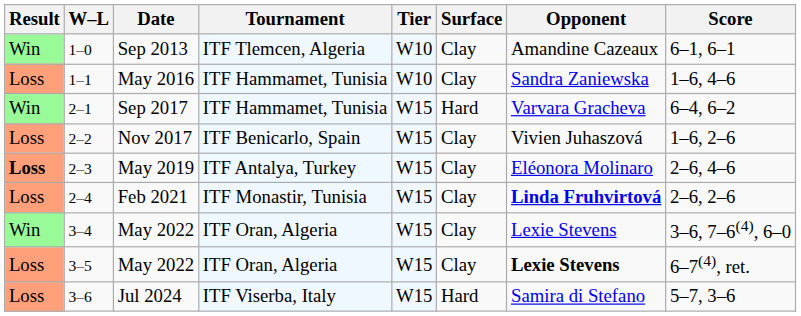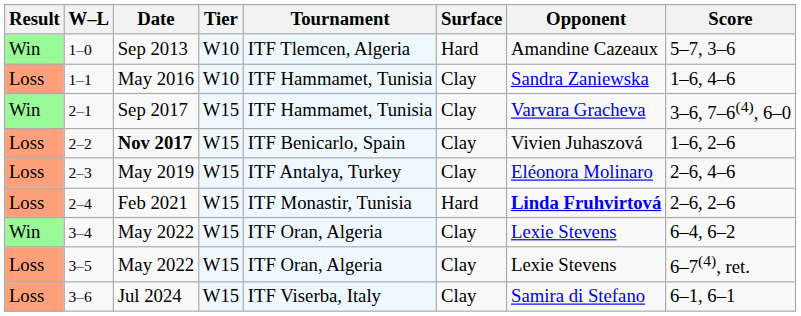 <table class="sortable wikitable">
 <tr>
 <th>Result</th>
 <th class="unsortable">W–L</th>
 <th>Date</th>
+<th>Tier</th>
 <th>Tournament</th>
-<th>Tier</th>
 <th>Surface</th>
 <th>Opponent</th>
 <th class="unsortable">Score</th>
 </tr>
 <tr>
 <td style="background:#98fb98;">Win</td>
 <td><small>1–0</small></td>
 <td>Sep 2013</td>
+<td style="background:#f0f8ff;">W10</td>
 <td style="background:#f0f8ff;">ITF Tlemcen, Algeria</td>
-<td style="background:#f0f8ff;">W10</td>
-<td>Clay</td>
+<td>Hard</td>
 <td> Amandine Cazeaux</td>
-<td>6–1, 6–1</td>
+<td>5–7, 3–6</td>
 </tr>
 <tr>
 <td style="background:#ffa07a;">Loss</td>
 <td><small>1–1</small></td>
 <td>May 2016</td>
+<td style="background:#f0f8ff;">W10</td>
 <td style="background:#f0f8ff;">ITF Hammamet, Tunisia</td>
-<td style="background:#f0f8ff;">W10</td>
 <td>Clay</td>
 <td> <a href='#'>Sandra Zaniewska</a></td>
 <td>1–6, 4–6</td>
 </tr>
 <tr>
 <td style="background:#98fb98;">Win</td>
 <td><small>2–1</small></td>
 <td>Sep 2017</td>
+<td style="background:#f0f8ff;">W15</td>
 <td style="background:#f0f8ff;">ITF Hammamet, Tunisia</td>
-<td style="background:#f0f8ff;">W15</td>
-<td>Hard</td>
+<td>Clay</td>
 <td> <a href='#'>Varvara Gracheva</a></td>
-<td>6–4, 6–2</td>
+<td>3–6, 7–6<sup>(4)</sup>, 6–0</td>
 </tr>
 <tr>
 <td style="background:#ffa07a;">Loss</td>
 <td><small>2–2</small></td>
-<td>Nov 2017</td>
+<td><strong>Nov 2017</strong></td>
+<td style="background:#f0f8ff;">W15</td>
 <td style="background:#f0f8ff;">ITF Benicarlo, Spain</td>
-<td style="background:#f0f8ff;">W15</td>
 <td>Clay</td>
 <td> Vivien Juhaszová</td>
 <td>1–6, 2–6</td>
 </tr>
 <tr>
-<td style="background:#ffa07a;"><strong>Loss</strong></td>
+<td style="background:#ffa07a;">Loss</td>
 <td><small>2–3</small></td>
 <td>May 2019</td>
+<td style="background:#f0f8ff;">W15</td>
 <td style="background:#f0f8ff;">ITF Antalya, Turkey</td>
-<td style="background:#f0f8ff;">W15</td>
 <td>Clay</td>
 <td> <a href='#'>Eléonora Molinaro</a></td>
 <td>2–6, 4–6</td>
 </tr>
 <tr>
 <td style="background:#ffa07a;">Loss</td>
 <td><small>2–4</small></td>
 <td>Feb 2021</td>
+<td style="background:#f0f8ff;">W15</td>
 <td style="background:#f0f8ff;">ITF Monastir, Tunisia</td>
-<td style="background:#f0f8ff;">W15</td>
-<td>Clay</td>
+<td>Hard</td>
 <td><strong> <a href='#'>Linda Fruhvirtová</a></strong></td>
 <td>2–6, 2–6</td>
 </tr>
 <tr>
 <td style="background:#98fb98;">Win</td>
 <td><small>3–4</small></td>
 <td>May 2022</td>
+<td style="background:#f0f8ff;">W15</td>
 <td style="background:#f0f8ff;">ITF Oran, Algeria</td>
-<td style="background:#f0f8ff;">W15</td>
 <td>Clay</td>
 <td> <a href='#'>Lexie Stevens</a></td>
-<td>3–6, 7–6<sup>(4)</sup>, 6–0</td>
+<td>6–4, 6–2</td>
 </tr>
 <tr>
 <td style="background:#ffa07a;">Loss</td>
 <td><small>3–5</small></td>
 <td>May 2022</td>
+<td style="background:#f0f8ff;">W15</td>
 <td style="background:#f0f8ff;">ITF Oran, Algeria</td>
-<td style="background:#f0f8ff;">W15</td>
 <td>Clay</td>
-<td><strong> Lexie Stevens</strong></td>
+<td> Lexie Stevens</td>
 <td>6–7<sup>(4)</sup>, ret.</td>
 </tr>
 <tr>
 <td style="background:#ffa07a;">Loss</td>
 <td><small>3–6</small></td>
 <td>Jul 2024</td>
+<td style="background:#f0f8ff;">W15</td>
 <td style="background:#f0f8ff;">ITF Viserba, Italy</td>
-<td style="background:#f0f8ff;">W15</td>
-<td>Hard</td>
+<td>Clay</td>
 <td> <a href='#'>Samira di Stefano</a></td>
-<td>5–7, 3–6</td>
+<td>6–1, 6–1</td>
 </tr>
 </table>
